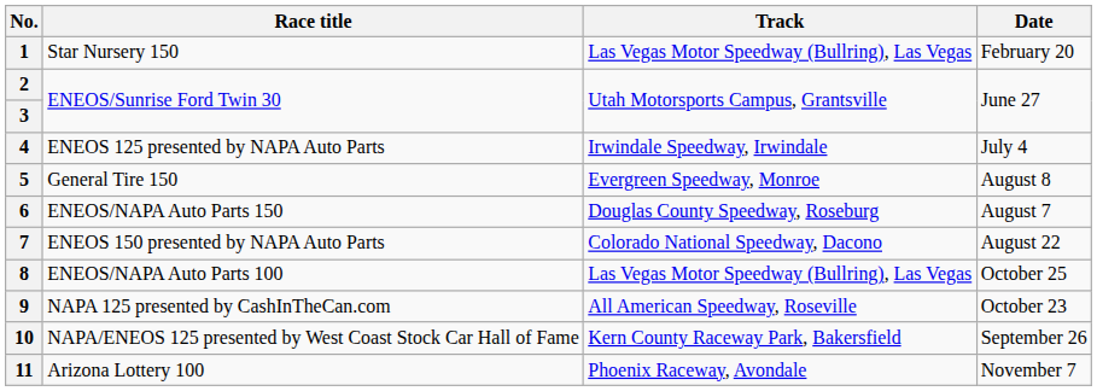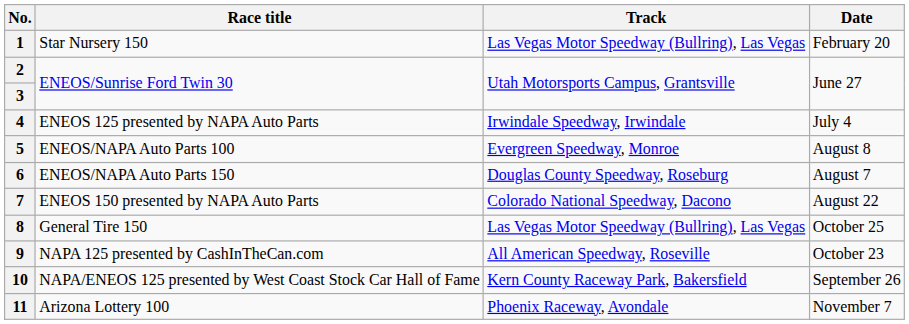 <table class="wikitable" style="font-size:85%;">
 <tr>
 <th>No.</th>
 <th>Race title</th>
 <th>Track</th>
 <th>Date</th>
 </tr>
 <tr>
 <th>1</th>
 <td>Star Nursery 150</td>
 <td><a href='#'>Las Vegas Motor Speedway (Bullring)</a>, <a href='#'>Las Vegas</a></td>
 <td>February 20</td>
 </tr>
 <tr>
 <th>2</th>
 <td rowspan=2><a href='#'>ENEOS/Sunrise Ford Twin 30</a></td>
 <td rowspan=2><a href='#'>Utah Motorsports Campus</a>, <a href='#'>Grantsville</a></td>
 <td rowspan=2>June 27</td>
 </tr>
 <tr>
 <th>3</th>
 </tr>
 <tr>
 <th>4</th>
 <td>ENEOS 125 presented by NAPA Auto Parts</td>
 <td><a href='#'>Irwindale Speedway</a>, <a href='#'>Irwindale</a></td>
 <td>July 4</td>
 </tr>
 <tr>
 <th>5</th>
-<td>General Tire 150</td>
+<td>ENEOS/NAPA Auto Parts 100</td>
 <td><a href='#'>Evergreen Speedway</a>, <a href='#'>Monroe</a></td>
 <td>August 8</td>
 </tr>
 <tr>
 <th>6</th>
 <td>ENEOS/NAPA Auto Parts 150</td>
 <td><a href='#'>Douglas County Speedway</a>, <a href='#'>Roseburg</a></td>
 <td>August 7</td>
 </tr>
 <tr>
 <th>7</th>
 <td>ENEOS 150 presented by NAPA Auto Parts</td>
 <td><a href='#'>Colorado National Speedway</a>, <a href='#'>Dacono</a></td>
 <td>August 22</td>
 </tr>
 <tr>
 <th>8</th>
-<td>ENEOS/NAPA Auto Parts 100</td>
+<td>General Tire 150</td>
 <td><a href='#'>Las Vegas Motor Speedway (Bullring)</a>, <a href='#'>Las Vegas</a></td>
 <td>October 25</td>
 </tr>
 <tr>
 <th>9</th>
 <td>NAPA 125 presented by CashInTheCan.com</td>
 <td><a href='#'>All American Speedway</a>, <a href='#'>Roseville</a></td>
 <td>October 23</td>
 </tr>
 <tr>
 <th>10</th>
 <td>NAPA/ENEOS 125 presented by West Coast Stock Car Hall of Fame</td>
 <td><a href='#'>Kern County Raceway Park</a>, <a href='#'>Bakersfield</a></td>
 <td>September 26</td>
 </tr>
 <tr>
 <th>11</th>
 <td>Arizona Lottery 100</td>
 <td><a href='#'>Phoenix Raceway</a>, <a href='#'>Avondale</a></td>
 <td>November 7</td>
 </tr>
 </table>
